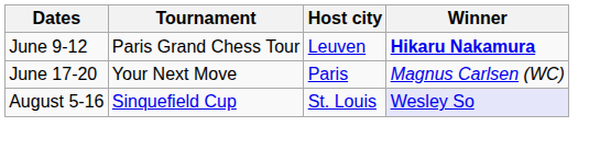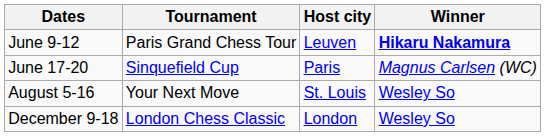 <table class=wikitable>
 <tr>
 <th>Dates</th>
 <th>Tournament</th>
 <th>Host city</th>
 <th>Winner</th>
 </tr>
 <tr>
 <td>June 9-12</td>
 <td>Paris Grand Chess Tour</td>
 <td> <a href='#'>Leuven</a></td>
 <td><strong> <a href='#'>Hikaru Nakamura</a></strong></td>
 </tr>
 <tr>
 <td>June 17-20</td>
-<td>Your Next Move</td>
+<td><a href='#'>Sinquefield Cup</a></td>
 <td> <a href='#'>Paris</a></td>
 <td><em> <a href='#'>Magnus Carlsen</a> (WC)</em></td>
 </tr>
 <tr>
 <td>August 5-16</td>
-<td><a href='#'>Sinquefield Cup</a></td>
+<td>Your Next Move</td>
 <td> <a href='#'>St. Louis</a></td>
-<td style="background: lavender;"> <a href='#'>Wesley So</a></td>
+<td> <a href='#'>Wesley So</a></td>
+</tr>
+<tr>
+<td>December 9-18</td>
+<td><a href='#'>London Chess Classic</a></td>
+<td> <a href='#'>London</a></td>
+<td> <a href='#'>Wesley So</a></td>
 </tr>
 </table>
